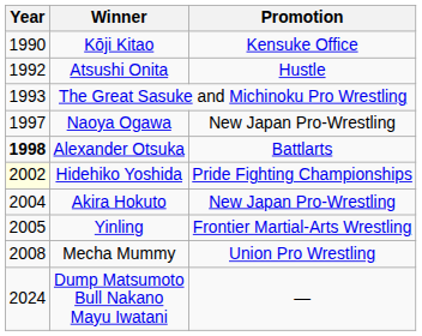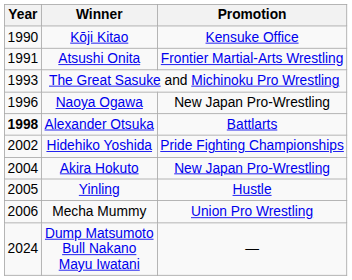 <table class="wikitable sortable" style="text-align: center">
 <tr>
 <th>Year</th>
 <th>Winner</th>
 <th>Promotion</th>
 </tr>
 <tr>
 <td>1990</td>
 <td><a href='#'>Kōji Kitao</a></td>
 <td><a href='#'>Kensuke Office</a></td>
 </tr>
 <tr>
-<td>1992</td>
+<td>1991</td>
 <td><a href='#'>Atsushi Onita</a></td>
-<td><a href='#'>Hustle</a></td>
+<td><a href='#'>Frontier Martial-Arts Wrestling</a></td>
 </tr>
 <tr>
 <td>1993</td>
 <td colspan=2><a href='#'>The Great Sasuke</a> and <a href='#'>Michinoku Pro Wrestling</a></td>
 </tr>
 <tr>
-<td>1997</td>
+<td>1996</td>
 <td><a href='#'>Naoya Ogawa</a></td>
 <td>New Japan Pro-Wrestling</td>
 </tr>
 <tr>
 <td><strong>1998</strong></td>
 <td><a href='#'>Alexander Otsuka</a></td>
 <td><a href='#'>Battlarts</a></td>
 </tr>
 <tr>
-<td style="background: lightyellow;">2002</td>
+<td>2002</td>
 <td><a href='#'>Hidehiko Yoshida</a></td>
 <td><a href='#'>Pride Fighting Championships</a></td>
 </tr>
 <tr>
 <td>2004</td>
 <td><a href='#'>Akira Hokuto</a></td>
 <td><a href='#'>New Japan Pro-Wrestling</a></td>
 </tr>
 <tr>
 <td>2005</td>
 <td><a href='#'>Yinling</a></td>
-<td><a href='#'>Frontier Martial-Arts Wrestling</a></td>
+<td><a href='#'>Hustle</a></td>
 </tr>
 <tr>
-<td>2008</td>
+<td>2006</td>
 <td>Mecha Mummy</td>
 <td><a href='#'>Union Pro Wrestling</a></td>
 </tr>
 <tr>
 <td>2024</td>
 <td><a href='#'>Dump Matsumoto</a><br><a href='#'>Bull Nakano</a><br><a href='#'>Mayu Iwatani</a></td>
 <td>—</td>
 </tr>
 </table>
